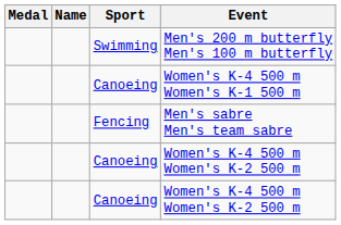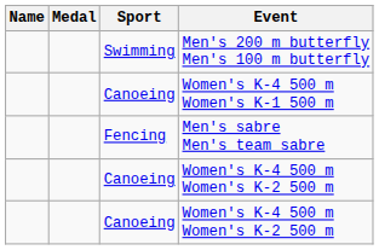 <table class="wikitable sortable" style="font-size:90%">
 <tr>
+<th>Name</th>
 <th>Medal</th>
-<th>Name</th>
 <th>Sport</th>
 <th>Event</th>
 </tr>
 <tr>
+<td></td>
 <td><br></td>
-<td></td>
 <td><a href='#'>Swimming</a></td>
 <td><a href='#'>Men's 200 m butterfly</a><br><a href='#'>Men's 100 m butterfly</a></td>
 </tr>
 <tr>
+<td></td>
 <td><br></td>
-<td></td>
 <td><a href='#'>Canoeing</a></td>
 <td><a href='#'>Women's K-4 500 m</a><br><a href='#'>Women's K-1 500 m</a></td>
 </tr>
 <tr>
+<td></td>
 <td><br></td>
-<td></td>
 <td><a href='#'>Fencing</a></td>
 <td><a href='#'>Men's sabre</a><br><a href='#'>Men's team sabre</a></td>
 </tr>
 <tr>
+<td></td>
 <td><br></td>
-<td></td>
 <td><a href='#'>Canoeing</a></td>
 <td><a href='#'>Women's K-4 500 m</a><br><a href='#'>Women's K-2 500 m</a></td>
 </tr>
 <tr>
+<td></td>
 <td><br></td>
-<td></td>
 <td><a href='#'>Canoeing</a></td>
 <td><a href='#'>Women's K-4 500 m</a><br><a href='#'>Women's K-2 500 m</a></td>
 </tr>
 </table>
